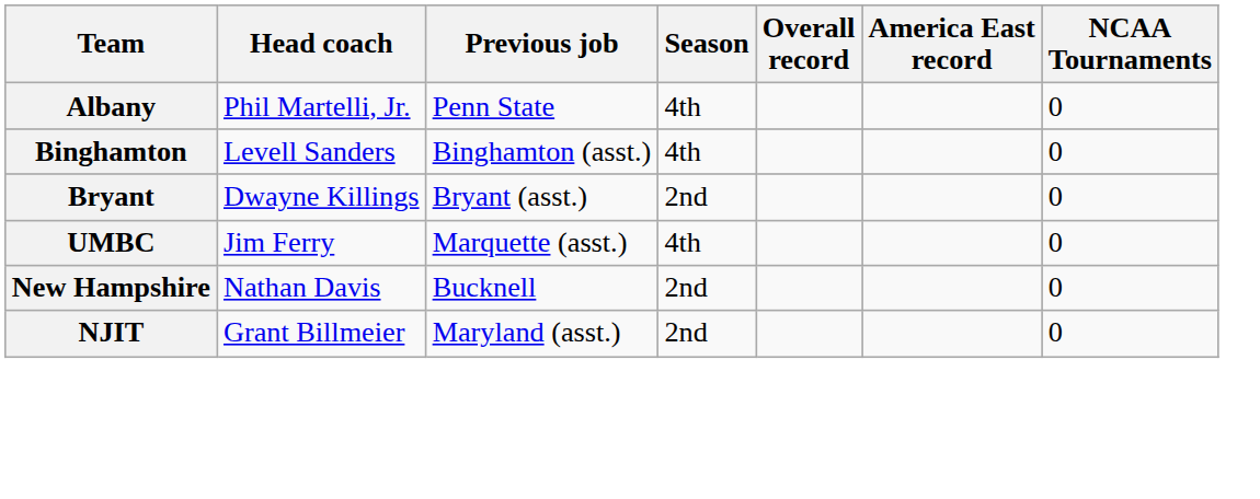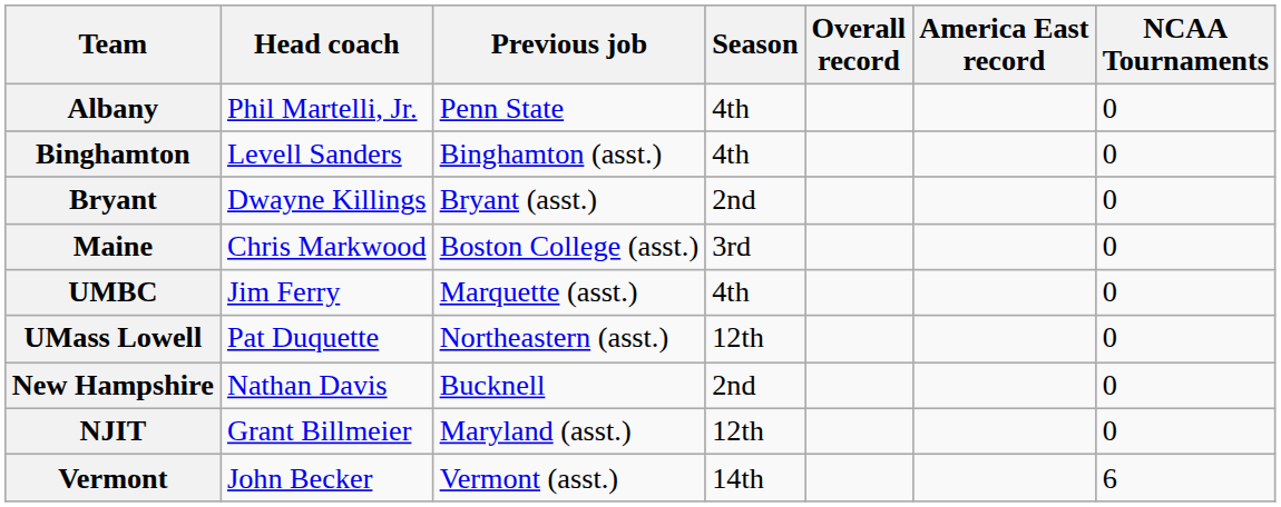 <table class="wikitable sortable">
 <tr>
 <th>Team</th>
 <th>Head coach</th>
 <th>Previous job</th>
 <th>Season</th>
 <th>Overall<br>record</th>
 <th>America East <br>record</th>
 <th>NCAA<br>Tournaments</th>
 </tr>
 <tr>
 <th style=>Albany</th>
 <td><a href='#'>Phil Martelli, Jr.</a></td>
 <td><a href='#'>Penn State</a></td>
 <td>4th</td>
 <td></td>
 <td></td>
 <td>0</td>
 </tr>
 <tr>
 <th style=>Binghamton</th>
 <td><a href='#'>Levell Sanders</a></td>
 <td><a href='#'>Binghamton</a> (asst.)</td>
 <td>4th</td>
 <td></td>
 <td></td>
 <td>0</td>
 </tr>
 <tr>
 <th style=>Bryant</th>
 <td><a href='#'>Dwayne Killings</a></td>
 <td><a href='#'>Bryant</a> (asst.)</td>
 <td>2nd</td>
 <td></td>
 <td></td>
 <td>0</td>
 </tr>
 <tr>
+<th style=>Maine</th>
+<td><a href='#'>Chris Markwood</a></td>
+<td><a href='#'>Boston College</a> (asst.)</td>
+<td>3rd</td>
+<td></td>
+<td></td>
+<td>0</td>
+</tr>
+<tr>
 <th style=>UMBC</th>
 <td><a href='#'>Jim Ferry</a></td>
 <td><a href='#'>Marquette</a> (asst.)</td>
 <td>4th</td>
+<td></td>
+<td></td>
+<td>0</td>
+</tr>
+<tr>
+<th style=>UMass Lowell</th>
+<td><a href='#'>Pat Duquette</a></td>
+<td><a href='#'>Northeastern</a> (asst.)</td>
+<td>12th</td>
 <td></td>
 <td></td>
 <td>0</td>
 </tr>
 <tr>
 <th style=>New Hampshire</th>
 <td><a href='#'>Nathan Davis</a></td>
 <td><a href='#'>Bucknell</a></td>
 <td>2nd</td>
 <td></td>
 <td></td>
 <td>0</td>
 </tr>
 <tr>
 <th style=>NJIT</th>
 <td><a href='#'>Grant Billmeier</a></td>
 <td><a href='#'>Maryland</a> (asst.)</td>
-<td>2nd</td>
+<td>12th</td>
 <td></td>
 <td></td>
 <td>0</td>
 </tr>
+<tr>
+<th style=>Vermont</th>
+<td><a href='#'>John Becker</a></td>
+<td><a href='#'>Vermont</a> (asst.)</td>
+<td>14th</td>
+<td></td>
+<td></td>
+<td>6</td>
+</tr>
 </table>
